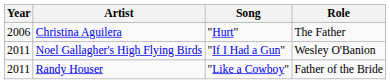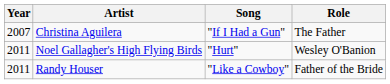 <table class="wikitable sortable">
 <tr>
 <th>Year</th>
 <th>Artist</th>
 <th>Song</th>
 <th>Role</th>
 </tr>
 <tr>
-<td>2006</td>
+<td>2007</td>
 <td><a href='#'>Christina Aguilera</a></td>
-<td>"<a href='#'>Hurt</a>"</td>
+<td>"<a href='#'>If I Had a Gun</a>"</td>
 <td>The Father</td>
 </tr>
 <tr>
 <td>2011</td>
 <td><a href='#'>Noel Gallagher's High Flying Birds</a></td>
-<td>"<a href='#'>If I Had a Gun</a>"</td>
+<td>"<a href='#'>Hurt</a>"</td>
 <td>Wesley O'Banion</td>
 </tr>
 <tr>
 <td>2011</td>
 <td><a href='#'>Randy Houser</a></td>
 <td>"<a href='#'>Like a Cowboy</a>"</td>
 <td>Father of the Bride</td>
 </tr>
 </table>
